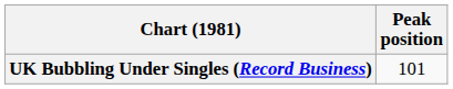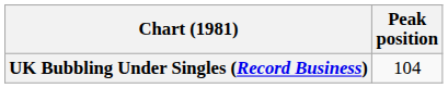 <table class="wikitable plainrowheaders" style="text-align:center">
 <tr>
 <th>Chart (1981)</th>
 <th>Peak<br>position</th>
 </tr>
 <tr>
 <th scope="row">UK Bubbling Under Singles (<em><a href='#'>Record Business</a></em>)</th>
-<td style="text-align:center;">101</td>
+<td style="text-align:center;">104</td>
 </tr>
 </table>
